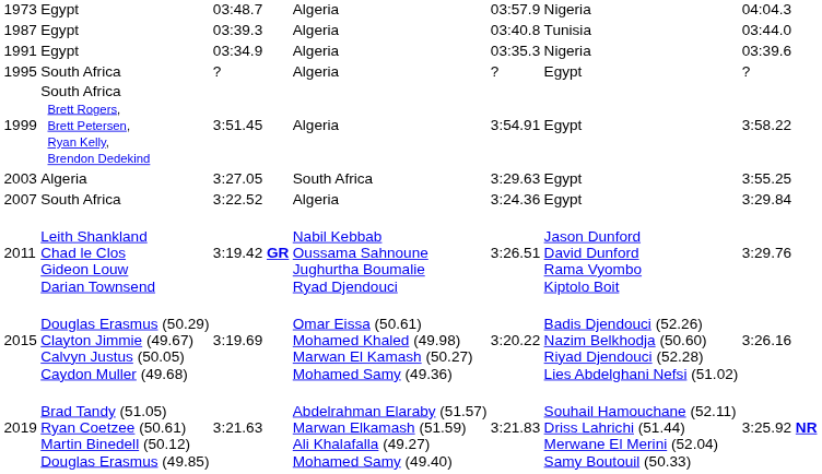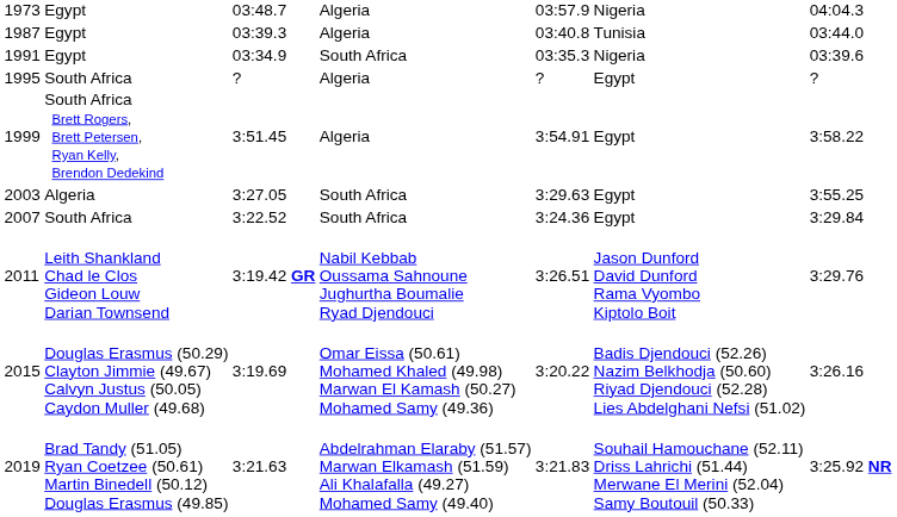 <table>
 <tr>
 <td>1973</td>
 <td> Egypt</td>
 <td>03:48.7</td>
 <td> Algeria</td>
 <td>03:57.9</td>
 <td> Nigeria</td>
 <td>04:04.3</td>
 </tr>
 <tr>
 <td>1987</td>
 <td> Egypt</td>
 <td>03:39.3</td>
 <td> Algeria</td>
 <td>03:40.8</td>
 <td> Tunisia</td>
 <td>03:44.0</td>
 </tr>
 <tr>
 <td>1991</td>
 <td> Egypt</td>
 <td>03:34.9</td>
-<td> Algeria</td>
+<td> South Africa</td>
 <td>03:35.3</td>
 <td> Nigeria</td>
 <td>03:39.6</td>
 </tr>
 <tr>
 <td>1995</td>
 <td> South Africa</td>
 <td>?</td>
 <td> Algeria</td>
 <td>?</td>
 <td> Egypt</td>
 <td>?</td>
 </tr>
 <tr>
 <td>1999</td>
 <td> South Africa <small><br>  <a href='#'>Brett Rogers</a>, <br>  <a href='#'>Brett Petersen</a>, <br>  <a href='#'>Ryan Kelly</a>, <br>  <a href='#'>Brendon Dedekind</a> </small></td>
 <td>3:51.45</td>
 <td> Algeria</td>
 <td>3:54.91</td>
 <td> Egypt</td>
 <td>3:58.22</td>
 </tr>
 <tr>
 <td>2003</td>
 <td> Algeria</td>
 <td>3:27.05</td>
 <td> South Africa</td>
 <td>3:29.63</td>
 <td> Egypt</td>
 <td>3:55.25</td>
 </tr>
 <tr>
 <td>2007</td>
 <td> South Africa</td>
 <td>3:22.52</td>
-<td> Algeria</td>
+<td> South Africa</td>
 <td>3:24.36</td>
 <td> Egypt</td>
 <td>3:29.84</td>
 </tr>
 <tr>
 <td>2011</td>
 <td> <br><a href='#'>Leith Shankland</a><br><a href='#'>Chad le Clos</a> <br><a href='#'>Gideon Louw</a><br><a href='#'>Darian Townsend</a></td>
 <td>3:19.42 <strong><a href='#'>GR</a></strong></td>
 <td> <br><a href='#'>Nabil Kebbab</a><br><a href='#'>Oussama Sahnoune</a> <br><a href='#'>Jughurtha Boumalie</a><br><a href='#'>Ryad Djendouci</a></td>
 <td>3:26.51</td>
 <td> <br><a href='#'>Jason Dunford</a><br><a href='#'>David Dunford</a> <br><a href='#'>Rama Vyombo</a><br><a href='#'>Kiptolo Boit</a></td>
 <td>3:29.76</td>
 </tr>
 <tr>
 <td>2015<br></td>
 <td><br><a href='#'>Douglas Erasmus</a> (50.29)<br><a href='#'>Clayton Jimmie</a> (49.67)<br><a href='#'>Calvyn Justus</a> (50.05)<br><a href='#'>Caydon Muller</a> (49.68)</td>
 <td>3:19.69</td>
 <td><br><a href='#'>Omar Eissa</a> (50.61)<br><a href='#'>Mohamed Khaled</a> (49.98)<br><a href='#'>Marwan El Kamash</a> (50.27)<br><a href='#'>Mohamed Samy</a> (49.36)</td>
 <td>3:20.22</td>
 <td><br><a href='#'>Badis Djendouci</a> (52.26)<br><a href='#'>Nazim Belkhodja</a> (50.60)<br><a href='#'>Riyad Djendouci</a> (52.28)<br><a href='#'>Lies Abdelghani Nefsi</a> (51.02)</td>
 <td>3:26.16</td>
 </tr>
 <tr>
 <td>2019<br></td>
 <td><br><a href='#'>Brad Tandy</a> (51.05)<br><a href='#'>Ryan Coetzee</a> (50.61)<br><a href='#'>Martin Binedell</a> (50.12)<br><a href='#'>Douglas Erasmus</a> (49.85)</td>
 <td>3:21.63</td>
 <td><br><a href='#'>Abdelrahman Elaraby</a> (51.57)<br><a href='#'>Marwan Elkamash</a> (51.59)<br><a href='#'>Ali Khalafalla</a> (49.27)<br><a href='#'>Mohamed Samy</a> (49.40)</td>
 <td>3:21.83</td>
 <td><br><a href='#'>Souhail Hamouchane</a> (52.11)<br><a href='#'>Driss Lahrichi</a> (51.44)<br><a href='#'>Merwane El Merini</a> (52.04)<br><a href='#'>Samy Boutouil</a> (50.33)</td>
 <td>3:25.92 <strong><a href='#'>NR</a></strong></td>
 </tr>
 </table>
